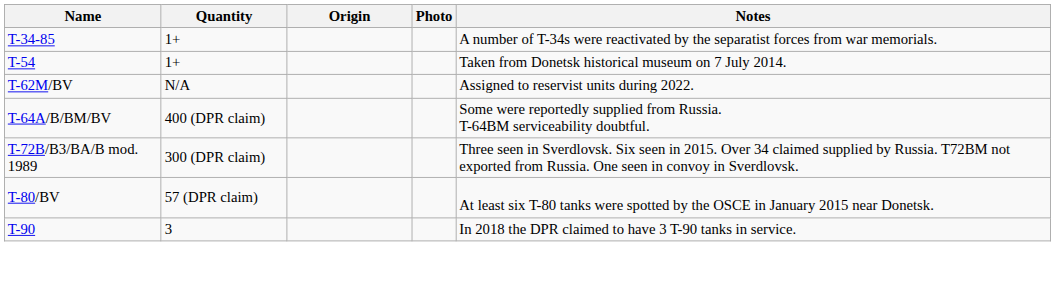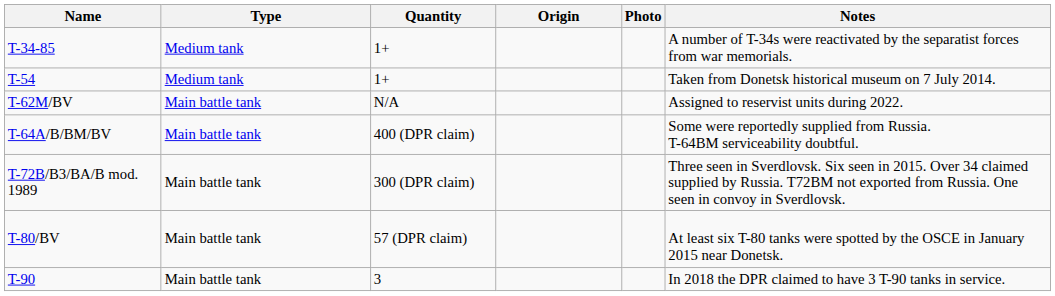 <table class="wikitable" style="width:90%;">
 <tr>
 <th style="width:15%;">Name</th>
+<th style="width:20%;">Type</th>
 <th style="width:12%;">Quantity</th>
 <th style="width:12%;">Origin</th>
 <th>Photo</th>
 <th>Notes</th>
 </tr>
 <tr>
 <td><a href='#'>T-34-85</a></td>
+<td><a href='#'>Medium tank</a></td>
 <td>1+</td>
 <td></td>
 <td></td>
 <td>A number of T-34s were reactivated by the separatist forces from war memorials.</td>
 </tr>
 <tr>
 <td><a href='#'>T-54</a></td>
+<td><a href='#'>Medium tank</a></td>
 <td>1+</td>
 <td></td>
 <td></td>
 <td>Taken from Donetsk historical museum on 7 July 2014.</td>
 </tr>
 <tr>
 <td><a href='#'>T-62M</a>/BV</td>
+<td><a href='#'>Main battle tank</a></td>
 <td>N/A</td>
 <td></td>
 <td></td>
 <td>Assigned to reservist units during 2022.</td>
 </tr>
 <tr>
 <td><a href='#'>T-64A</a>/B/BM/BV</td>
+<td><a href='#'>Main battle tank</a></td>
 <td>400 (DPR claim)</td>
 <td><br></td>
 <td></td>
 <td>Some were reportedly supplied from Russia.<br>T-64BM serviceability doubtful.</td>
 </tr>
 <tr>
 <td><a href='#'>T-72B</a>/B3/BA/B mod. 1989</td>
+<td>Main battle tank</td>
 <td>300 (DPR claim)</td>
 <td><br></td>
 <td></td>
 <td>Three seen in Sverdlovsk. Six seen in 2015. Over 34 claimed supplied by Russia. T72BM not exported from Russia. One seen in convoy in Sverdlovsk.</td>
 </tr>
 <tr>
 <td><a href='#'>T-80</a>/BV</td>
+<td>Main battle tank</td>
 <td>57 (DPR claim)</td>
 <td></td>
 <td></td>
 <td><br>At least six T-80 tanks were spotted by the OSCE in January 2015 near Donetsk.</td>
 </tr>
 <tr>
 <td><a href='#'>T-90</a></td>
+<td>Main battle tank</td>
 <td>3</td>
 <td></td>
 <td></td>
 <td>In 2018 the DPR claimed to have 3 T-90 tanks in service.</td>
 </tr>
 </table>
